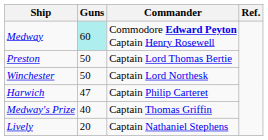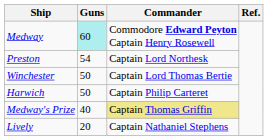 <table class="wikitable">
 <tr>
 <th style="#ffffff;">Ship</th>
 <th style="#ffffff;">Guns</th>
 <th style="#ffffff;">Commander</th>
 <th style="#ffffff;">Ref.</th>
 </tr>
 <tr>
 <td><a href='#'><em>Medway</em></a></td>
 <td style="background: paleturquoise;">60</td>
 <td>Commodore <strong><a href='#'>Edward Peyton</a></strong><br>Captain <a href='#'>Henry Rosewell</a></td>
 <td rowspan=6></td>
 </tr>
 <tr>
 <td><a href='#'><em>Preston</em></a></td>
+<td>54</td>
+<td>Captain <a href='#'>Lord Northesk</a></td>
+</tr>
+<tr>
+<td><a href='#'><em>Winchester</em></a></td>
 <td>50</td>
 <td>Captain <a href='#'>Lord Thomas Bertie</a></td>
 </tr>
 <tr>
-<td><a href='#'><em>Winchester</em></a></td>
+<td><a href='#'><em>Harwich</em></a></td>
 <td>50</td>
-<td>Captain <a href='#'>Lord Northesk</a></td>
-</tr>
-<tr>
-<td><a href='#'><em>Harwich</em></a></td>
-<td>47</td>
 <td>Captain <a href='#'>Philip Carteret</a></td>
 </tr>
 <tr>
 <td><a href='#'><em>Medway's Prize</em></a></td>
 <td>40</td>
-<td>Captain <a href='#'>Thomas Griffin</a></td>
+<td style="background: khaki;">Captain <a href='#'>Thomas Griffin</a></td>
 </tr>
 <tr>
 <td><a href='#'><em>Lively</em></a></td>
 <td>20</td>
 <td>Captain <a href='#'>Nathaniel Stephens</a></td>
 </tr>
 </table>
